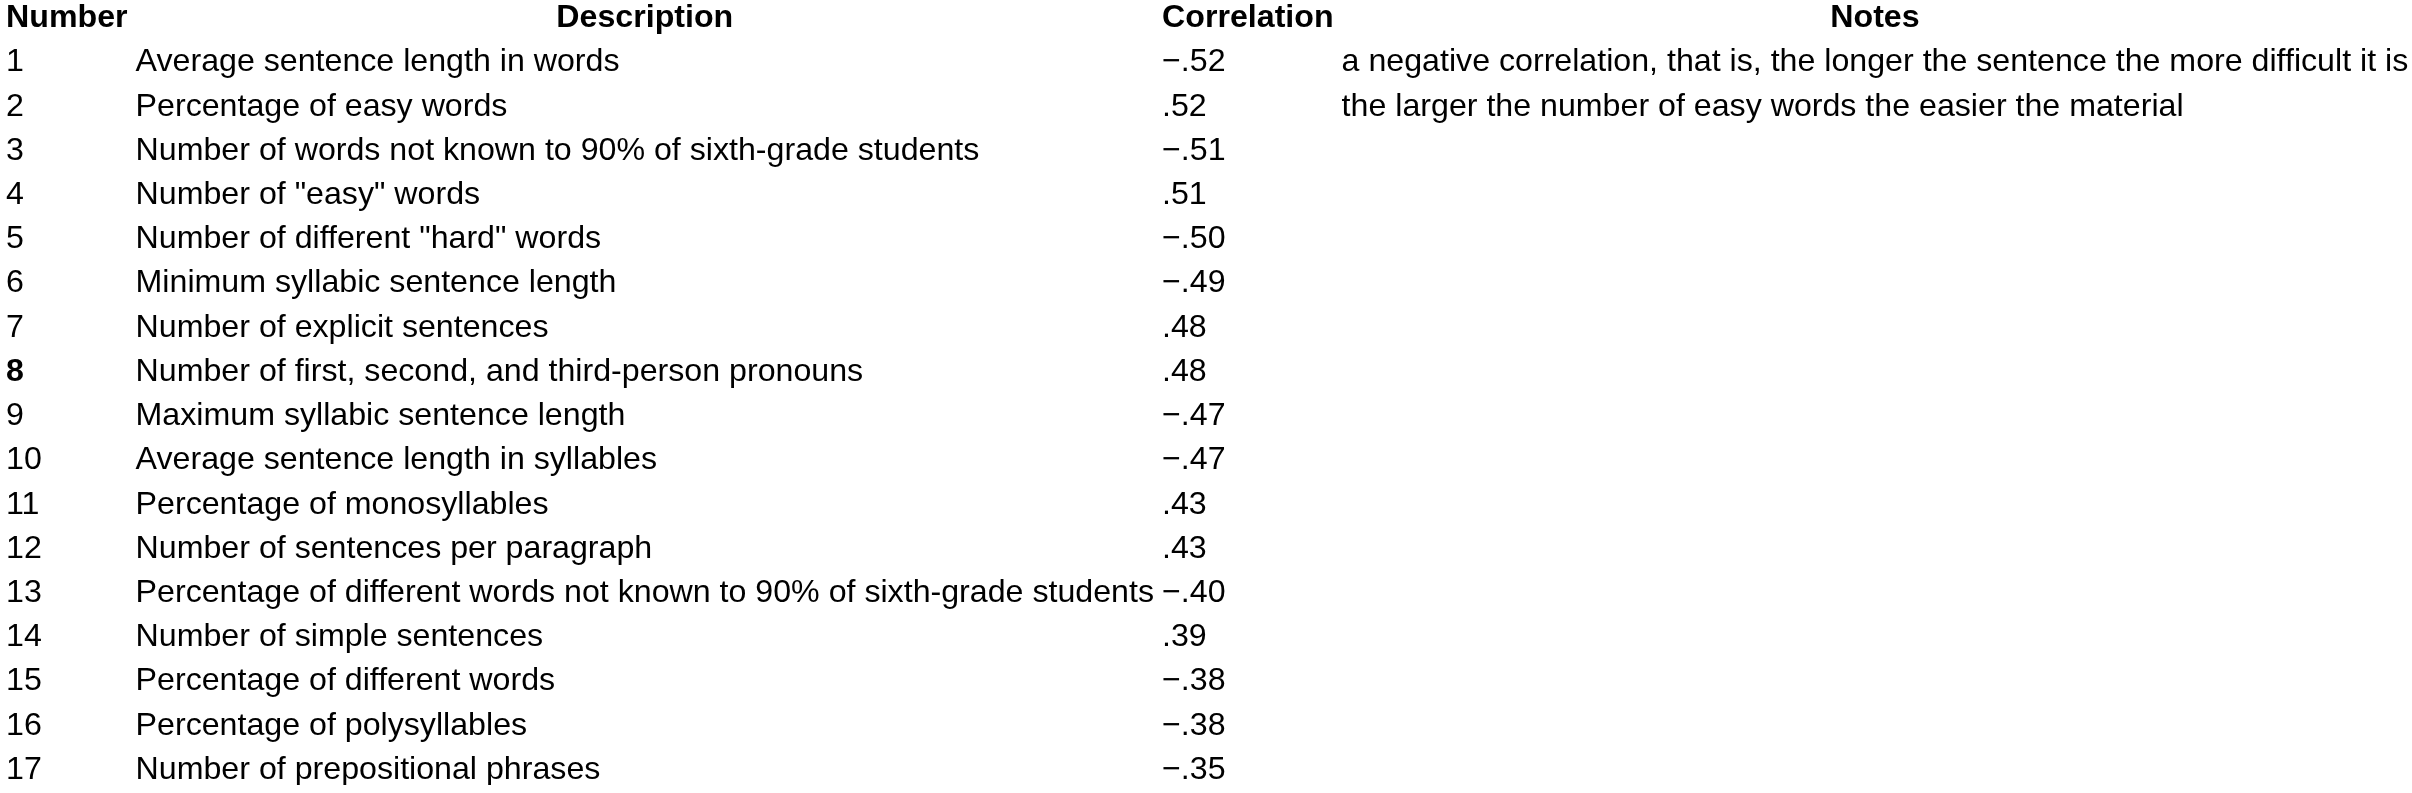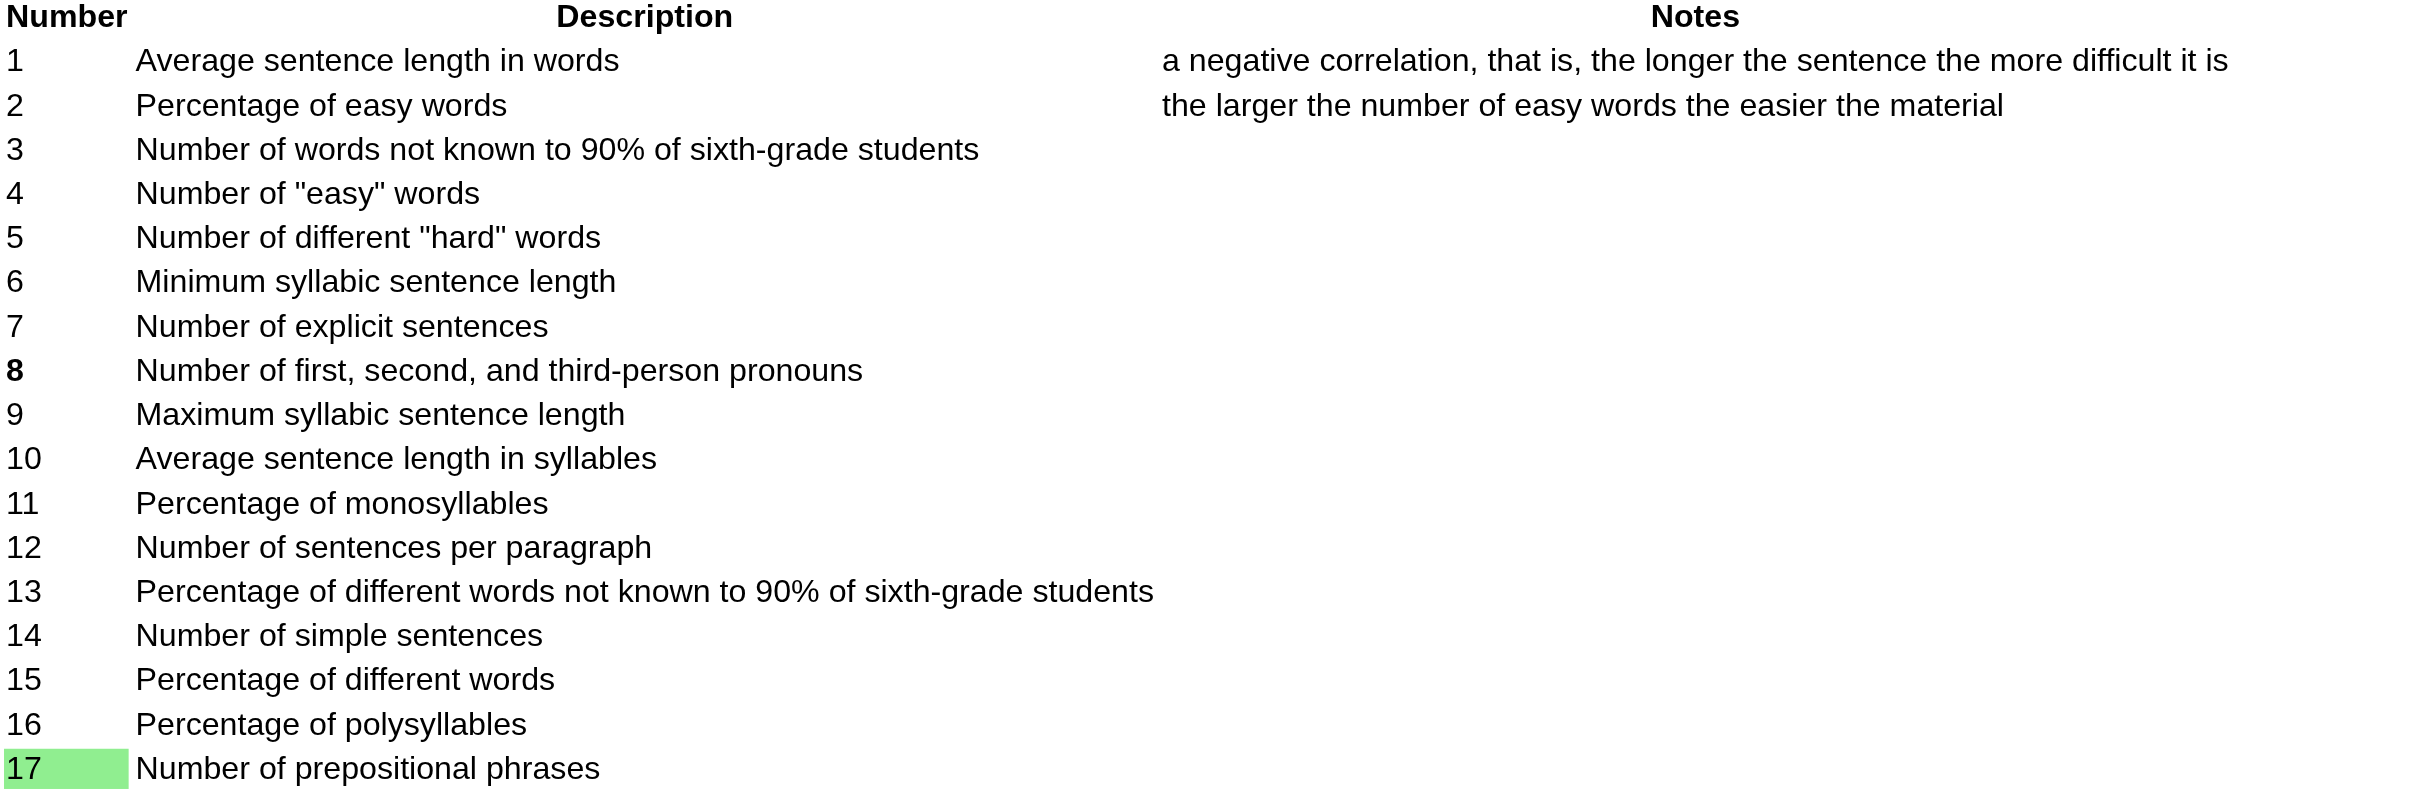 <table>
 <tr>
 <th>Number</th>
 <th>Description</th>
-<th>Correlation</th>
 <th>Notes</th>
 </tr>
 <tr>
 <td>1</td>
 <td>Average sentence length in words</td>
-<td>−.52</td>
 <td>a negative correlation, that is, the longer the sentence the more difficult it is</td>
 </tr>
 <tr>
 <td>2</td>
 <td>Percentage of easy words</td>
-<td>.52</td>
 <td>the larger the number of easy words the easier the material</td>
 </tr>
 <tr>
 <td>3</td>
 <td>Number of words not known to 90% of sixth-grade students</td>
-<td>−.51</td>
 <td></td>
 </tr>
 <tr>
 <td>4</td>
 <td>Number of "easy" words</td>
-<td>.51</td>
 <td></td>
 </tr>
 <tr>
 <td>5</td>
 <td>Number of different "hard" words</td>
-<td>−.50</td>
 <td></td>
 </tr>
 <tr>
 <td>6</td>
 <td>Minimum syllabic sentence length</td>
-<td>−.49</td>
 <td></td>
 </tr>
 <tr>
 <td>7</td>
 <td>Number of explicit sentences</td>
-<td>.48</td>
 <td></td>
 </tr>
 <tr>
 <td><strong>8</strong></td>
 <td>Number of first, second, and third-person pronouns</td>
-<td>.48</td>
 <td></td>
 </tr>
 <tr>
 <td>9</td>
 <td>Maximum syllabic sentence length</td>
-<td>−.47</td>
 <td></td>
 </tr>
 <tr>
 <td>10</td>
 <td>Average sentence length in syllables</td>
-<td>−.47</td>
 <td></td>
 </tr>
 <tr>
 <td>11</td>
 <td>Percentage of monosyllables</td>
-<td>.43</td>
 <td></td>
 </tr>
 <tr>
 <td>12</td>
 <td>Number of sentences per paragraph</td>
-<td>.43</td>
 <td></td>
 </tr>
 <tr>
 <td>13</td>
 <td>Percentage of different words not known to 90% of sixth-grade students</td>
-<td>−.40</td>
 <td></td>
 </tr>
 <tr>
 <td>14</td>
 <td>Number of simple sentences</td>
-<td>.39</td>
 <td></td>
 </tr>
 <tr>
 <td>15</td>
 <td>Percentage of different words</td>
-<td>−.38</td>
 <td></td>
 </tr>
 <tr>
 <td>16</td>
 <td>Percentage of polysyllables</td>
-<td>−.38</td>
 <td></td>
 </tr>
 <tr>
-<td>17</td>
+<td style="background: lightgreen;">17</td>
 <td>Number of prepositional phrases</td>
-<td>−.35</td>
 <td></td>
 </tr>
 </table>
